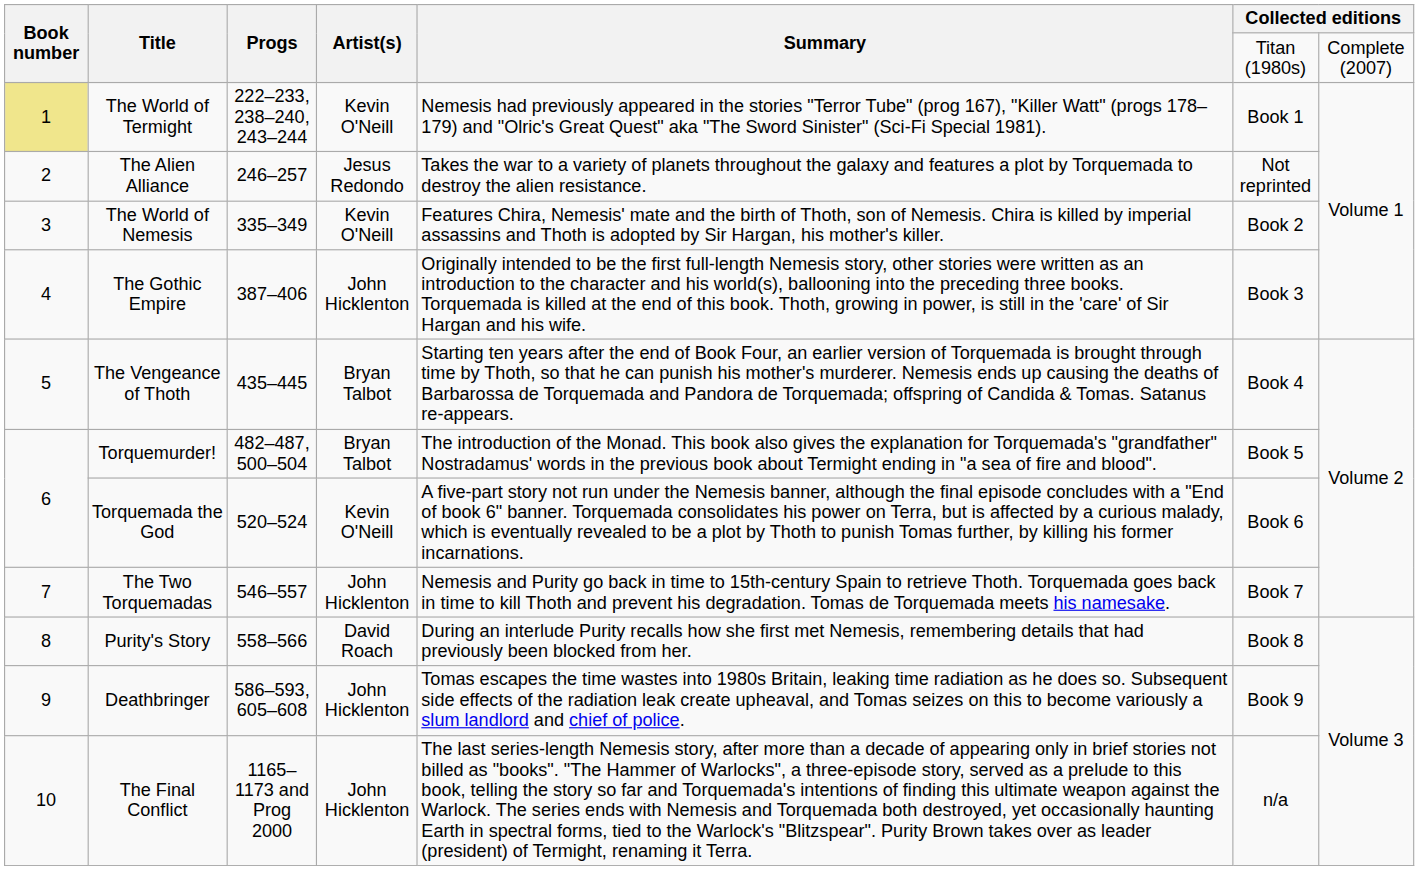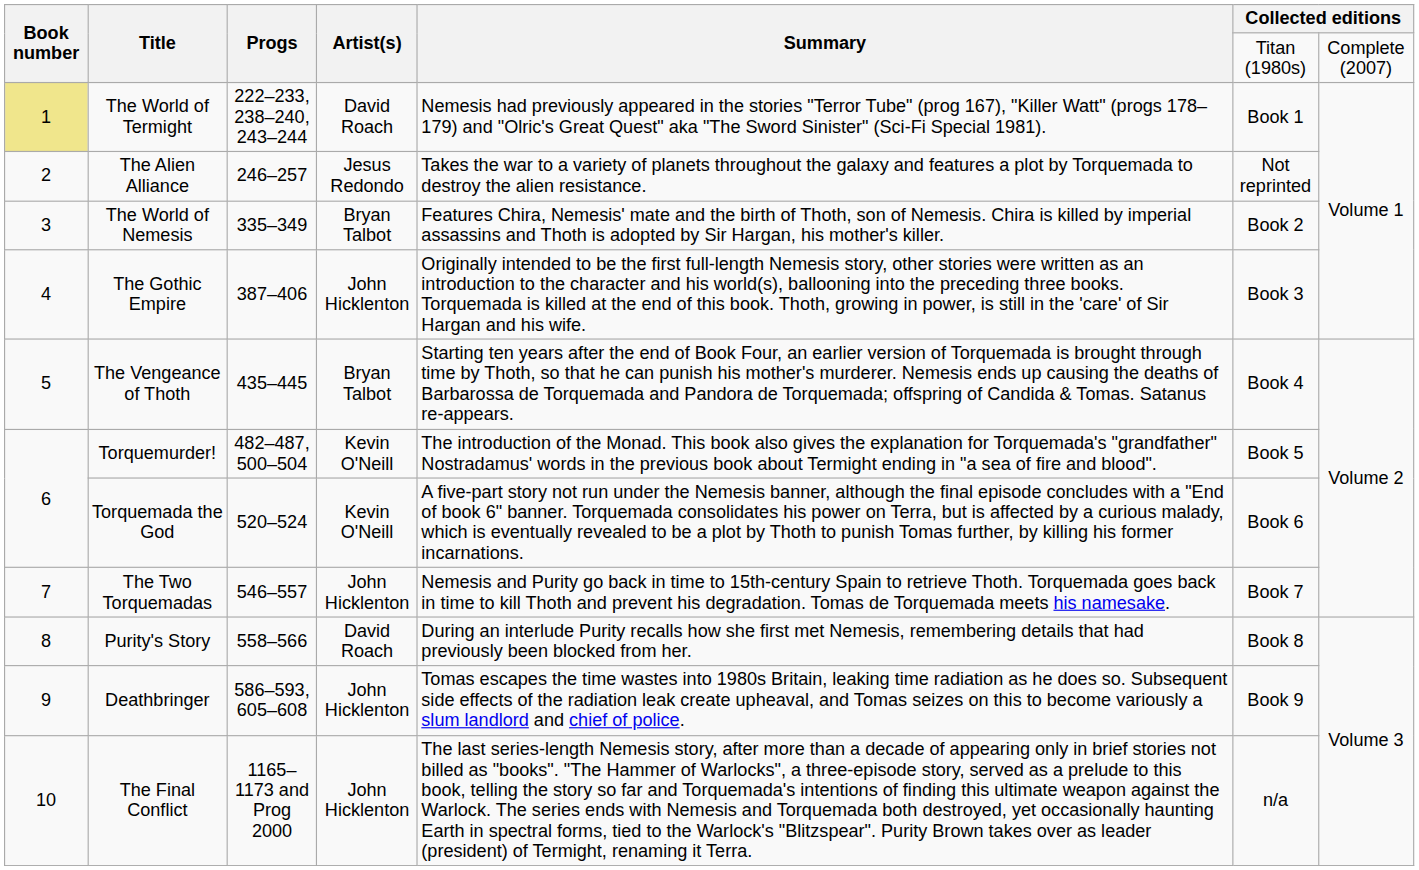 <table class="wikitable" style="text-align: center">
 <tr>
 <th rowspan=2>Book number</th>
 <th rowspan=2>Title</th>
 <th rowspan=2>Progs</th>
 <th rowspan=2>Artist(s)</th>
 <th rowspan=2>Summary</th>
 <th colspan=2>Collected editions</th>
 </tr>
 <tr>
 <td>Titan (1980s)</td>
 <td>Complete (2007)</td>
 </tr>
 <tr>
 <td style="background: khaki;">1</td>
 <td>The World of Termight</td>
 <td>222–233, 238–240, 243–244</td>
-<td>Kevin O'Neill</td>
+<td>David Roach</td>
 <td align=left>Nemesis had previously appeared in the stories "Terror Tube" (prog 167), "Killer Watt" (progs 178–179) and "Olric's Great Quest" aka "The Sword Sinister" (Sci-Fi Special 1981).</td>
 <td>Book 1</td>
 <td rowspan=4>Volume 1</td>
 </tr>
 <tr>
 <td>2</td>
 <td>The Alien Alliance</td>
 <td>246–257</td>
 <td>Jesus Redondo</td>
 <td align=left>Takes the war to a variety of planets throughout the galaxy and features a plot by Torquemada to destroy the alien resistance.</td>
 <td>Not reprinted</td>
 </tr>
 <tr>
 <td>3</td>
 <td>The World of Nemesis</td>
 <td>335–349</td>
-<td>Kevin O'Neill</td>
+<td>Bryan Talbot</td>
 <td align=left>Features Chira, Nemesis' mate and the birth of Thoth, son of Nemesis.  Chira is killed by imperial assassins and Thoth is adopted by Sir Hargan, his mother's killer.</td>
 <td>Book 2</td>
 </tr>
 <tr>
 <td>4</td>
 <td>The Gothic Empire</td>
 <td>387–406</td>
 <td>John Hicklenton</td>
 <td align=left>Originally intended to be the first full-length Nemesis story, other stories were written as an introduction to the character and his world(s), ballooning into the preceding three books.  Torquemada is killed at the end of this book. Thoth, growing in power, is still in the 'care' of Sir Hargan and his wife.</td>
 <td>Book 3</td>
 </tr>
 <tr>
 <td>5</td>
 <td>The Vengeance of Thoth</td>
 <td>435–445</td>
 <td>Bryan Talbot</td>
 <td align=left>Starting ten years after the end of Book Four, an earlier version of Torquemada is brought through time by Thoth, so that he can punish his mother's murderer. Nemesis ends up causing the deaths of Barbarossa de Torquemada and Pandora de Torquemada; offspring of Candida & Tomas. Satanus re-appears.</td>
 <td>Book 4</td>
 <td rowspan=4>Volume 2</td>
 </tr>
 <tr>
 <td rowspan=2>6</td>
 <td>Torquemurder!</td>
 <td>482–487, 500–504</td>
-<td>Bryan Talbot</td>
+<td>Kevin O'Neill</td>
 <td align=left>The introduction of the Monad. This book also gives the explanation for Torquemada's "grandfather" Nostradamus' words in the previous book about Termight ending in "a sea of fire and blood".</td>
 <td>Book 5</td>
 </tr>
 <tr>
 <td>Torquemada the God</td>
 <td>520–524</td>
 <td>Kevin O'Neill</td>
 <td align=left>A five-part story not run under the Nemesis banner, although the final episode concludes with a "End of book 6" banner. Torquemada consolidates his power on Terra, but is affected by a curious malady, which is eventually revealed to be a plot by Thoth to punish Tomas further, by killing his former incarnations.</td>
 <td>Book 6</td>
 </tr>
 <tr>
 <td>7</td>
 <td>The Two Torquemadas</td>
 <td>546–557</td>
 <td>John Hicklenton</td>
 <td align=left>Nemesis and Purity go back in time to 15th-century Spain to retrieve Thoth. Torquemada goes back in time to kill Thoth and prevent his degradation. Tomas de Torquemada meets <a href='#'>his namesake</a>.</td>
 <td>Book 7</td>
 </tr>
 <tr>
 <td>8</td>
 <td>Purity's Story</td>
 <td>558–566</td>
 <td>David Roach</td>
 <td align=left>During an interlude Purity recalls how she first met Nemesis, remembering details that had previously been blocked from her.</td>
 <td>Book 8</td>
 <td rowspan=3>Volume 3</td>
 </tr>
 <tr>
 <td>9</td>
 <td>Deathbringer</td>
 <td>586–593, 605–608</td>
 <td>John Hicklenton</td>
 <td align=left>Tomas escapes the time wastes into 1980s Britain, leaking time radiation as he does so. Subsequent side effects of the radiation leak create upheaval, and Tomas seizes on this to become variously a <a href='#'>slum landlord</a> and <a href='#'>chief of police</a>.</td>
 <td>Book 9</td>
 </tr>
 <tr>
 <td>10</td>
 <td>The Final Conflict</td>
 <td>1165–1173 and Prog 2000</td>
 <td>John Hicklenton</td>
 <td align=left>The last series-length Nemesis story, after more than a decade of appearing only in brief stories not billed as "books".  "The Hammer of Warlocks", a three-episode story, served as a prelude to this book, telling the story so far and Torquemada's intentions of finding this ultimate weapon against the Warlock. The series ends with Nemesis and Torquemada both destroyed, yet occasionally haunting Earth in spectral forms, tied to the Warlock's "Blitzspear". Purity Brown takes over as leader (president) of Termight, renaming it Terra.</td>
 <td>n/a</td>
 </tr>
 </table>
